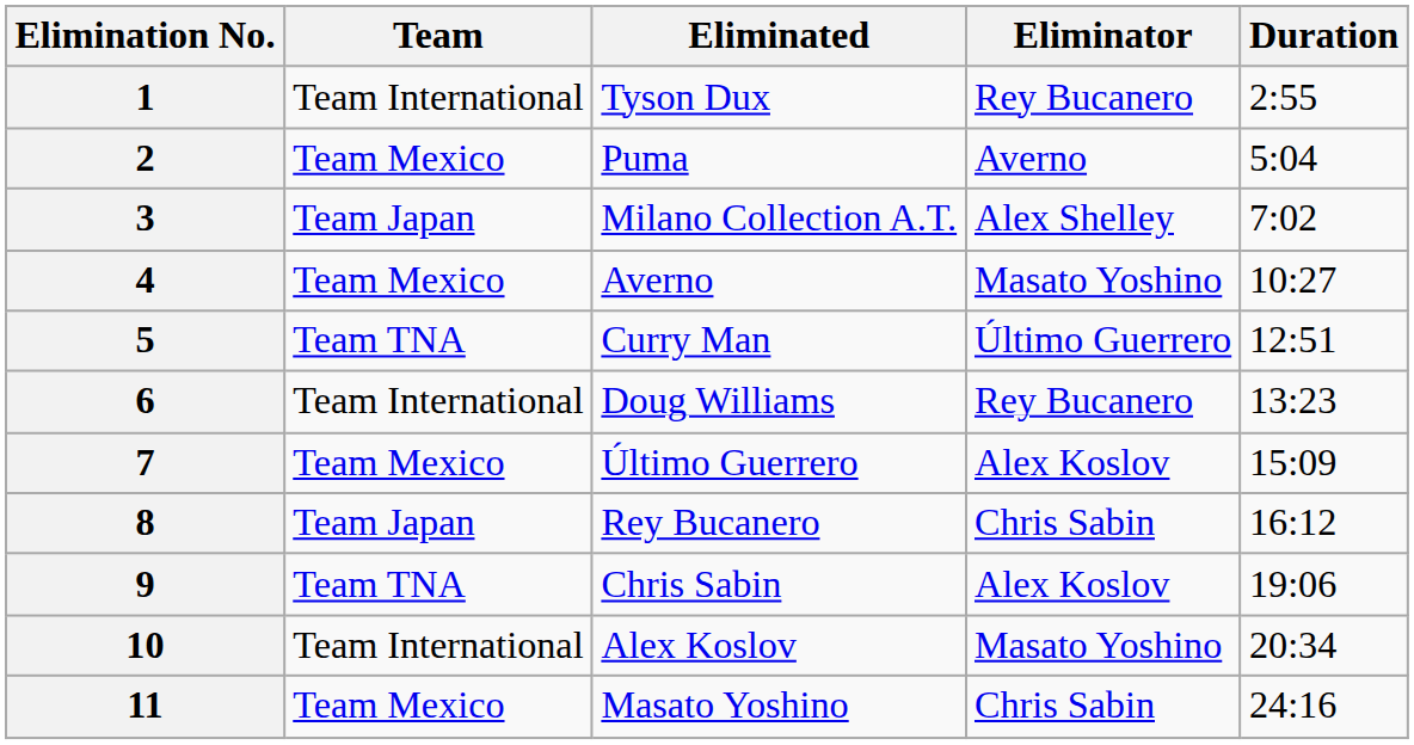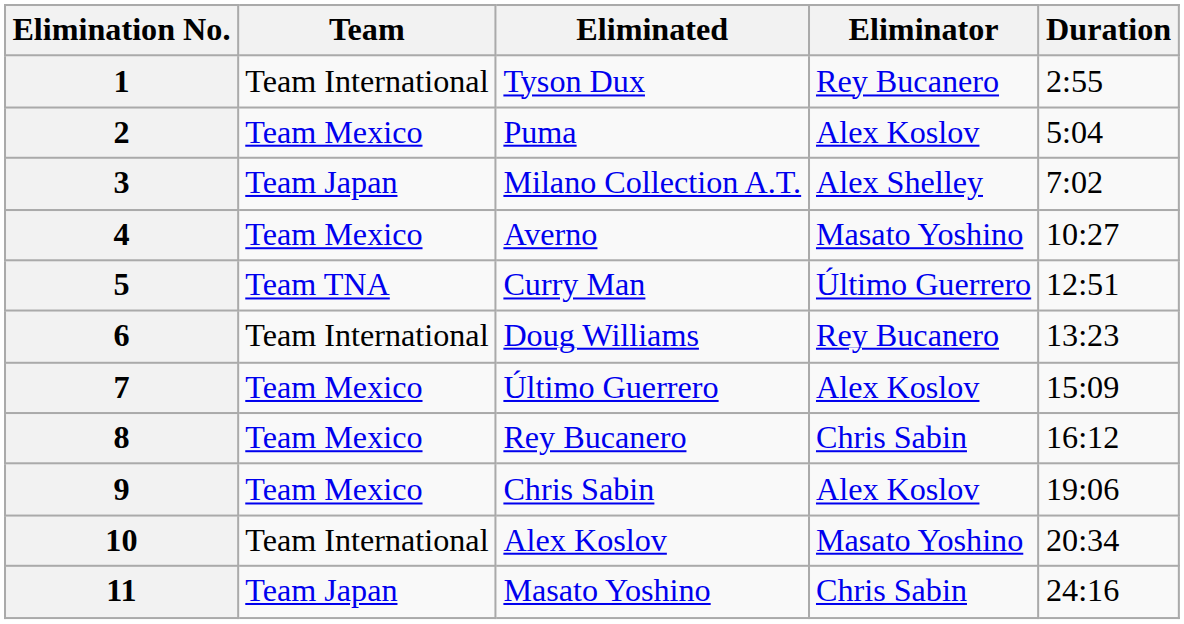 <table class="wikitable">
 <tr>
 <th scope="col">Elimination No.</th>
 <th scope="col">Team</th>
 <th scope="col">Eliminated</th>
 <th scope="col">Eliminator</th>
 <th scope="col">Duration</th>
 </tr>
 <tr>
 <th scope="row">1</th>
 <td>Team International</td>
 <td><a href='#'>Tyson Dux</a></td>
 <td><a href='#'>Rey Bucanero</a></td>
 <td>2:55</td>
 </tr>
 <tr>
 <th scope="row">2</th>
 <td><a href='#'>Team Mexico</a></td>
 <td><a href='#'>Puma</a></td>
-<td><a href='#'>Averno</a></td>
+<td><a href='#'>Alex Koslov</a></td>
 <td>5:04</td>
 </tr>
 <tr>
 <th scope="row">3</th>
 <td><a href='#'>Team Japan</a></td>
 <td><a href='#'>Milano Collection A.T.</a></td>
 <td><a href='#'>Alex Shelley</a></td>
 <td>7:02</td>
 </tr>
 <tr>
 <th scope="row">4</th>
 <td><a href='#'>Team Mexico</a></td>
 <td><a href='#'>Averno</a></td>
 <td><a href='#'>Masato Yoshino</a></td>
 <td>10:27</td>
 </tr>
 <tr>
 <th scope="row">5</th>
 <td><a href='#'>Team TNA</a></td>
 <td><a href='#'>Curry Man</a></td>
 <td><a href='#'>Último Guerrero</a></td>
 <td>12:51</td>
 </tr>
 <tr>
 <th scope="row">6</th>
 <td>Team International</td>
 <td><a href='#'>Doug Williams</a></td>
 <td><a href='#'>Rey Bucanero</a></td>
 <td>13:23</td>
 </tr>
 <tr>
 <th scope="row">7</th>
 <td><a href='#'>Team Mexico</a></td>
 <td><a href='#'>Último Guerrero</a></td>
 <td><a href='#'>Alex Koslov</a></td>
 <td>15:09</td>
 </tr>
 <tr>
 <th scope="row">8</th>
-<td><a href='#'>Team Japan</a></td>
+<td><a href='#'>Team Mexico</a></td>
 <td><a href='#'>Rey Bucanero</a></td>
 <td><a href='#'>Chris Sabin</a></td>
 <td>16:12</td>
 </tr>
 <tr>
 <th scope="row">9</th>
-<td><a href='#'>Team TNA</a></td>
+<td><a href='#'>Team Mexico</a></td>
 <td><a href='#'>Chris Sabin</a></td>
 <td><a href='#'>Alex Koslov</a></td>
 <td>19:06</td>
 </tr>
 <tr>
 <th scope="row">10</th>
 <td>Team International</td>
 <td><a href='#'>Alex Koslov</a></td>
 <td><a href='#'>Masato Yoshino</a></td>
 <td>20:34</td>
 </tr>
 <tr>
 <th scope="row">11</th>
-<td><a href='#'>Team Mexico</a></td>
+<td><a href='#'>Team Japan</a></td>
 <td><a href='#'>Masato Yoshino</a></td>
 <td><a href='#'>Chris Sabin</a></td>
 <td>24:16</td>
 </tr>
 </table>
